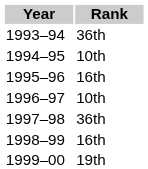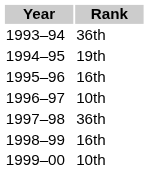 <table style="border:'1' 'solid' 'gray' " width="150">
 <tr>
 <th width="64" bgcolor="#CCCCCC">Year</th>
 <th width="64" bgcolor="#CCCCCC">Rank</th>
 </tr>
 <tr>
 <td width="64">1993–94</td>
 <td width="64">36th</td>
 </tr>
 <tr>
 <td width="64">1994–95</td>
-<td width="64">10th</td>
+<td width="64">19th</td>
 </tr>
 <tr>
 <td width="64">1995–96</td>
 <td width="64">16th</td>
 </tr>
 <tr>
 <td width="64">1996–97</td>
 <td width="64">10th</td>
 </tr>
 <tr>
 <td width="64">1997–98</td>
 <td width="64">36th</td>
 </tr>
 <tr>
 <td width="64">1998–99</td>
 <td width="64">16th</td>
 </tr>
 <tr>
 <td width="64">1999–00</td>
-<td width="64">19th</td>
+<td width="64">10th</td>
 </tr>
 </table>
